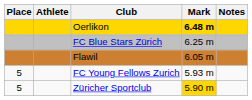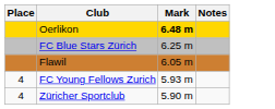 <table class="wikitable sortable">
 <tr>
 <th>Place</th>
-<th>Athlete</th>
 <th>Club</th>
 <th>Mark</th>
 <th>Notes</th>
 </tr>
 <tr style="background:gold;">
 <td align=center></td>
-<td></td>
 <td>Oerlikon</td>
 <td align=center><strong>6.48 m</strong></td>
 <td></td>
 </tr>
 <tr style="background:silver;">
 <td align=center></td>
-<td></td>
 <td><a href='#'>FC Blue Stars Zürich</a></td>
 <td align=center>6.25 m</td>
 <td></td>
 </tr>
 <tr style="background:#CD7F32;">
 <td align=center></td>
-<td></td>
 <td>Flawil</td>
 <td align=center>6.05 m</td>
 <td></td>
 </tr>
 <tr>
-<td align=center>5</td>
-<td></td>
+<td align=center>4</td>
 <td><a href='#'>FC Young Fellows Zurich</a></td>
 <td align=center>5.93 m</td>
 <td></td>
 </tr>
 <tr>
-<td align=center>5</td>
-<td></td>
+<td align=center>4</td>
 <td><a href='#'>Züricher Sportclub</a></td>
-<td align=center style="background: gold;">5.90 m</td>
+<td align=center>5.90 m</td>
 <td></td>
 </tr>
 </table>
